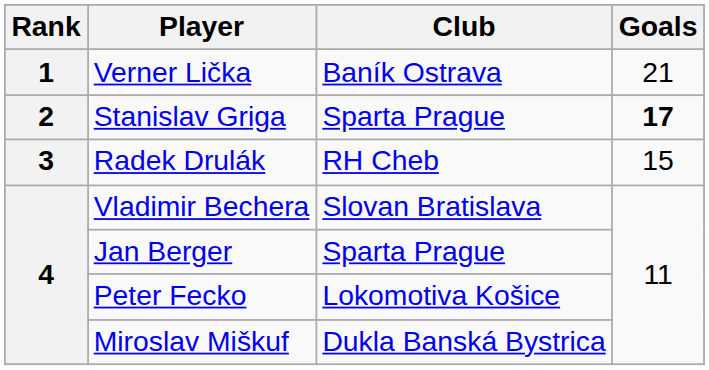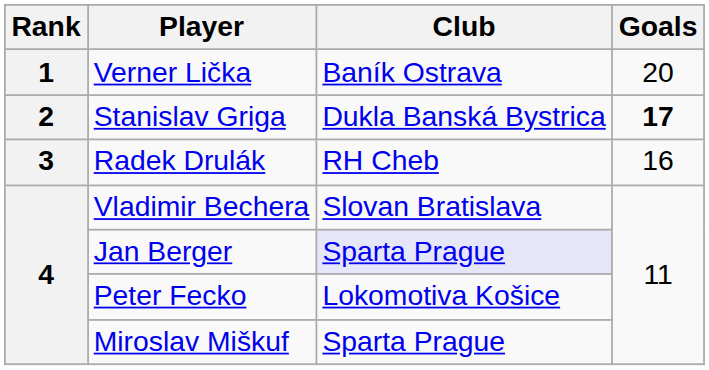 <table class="wikitable" style="text-align:center">
 <tr>
 <th>Rank</th>
 <th>Player</th>
 <th>Club</th>
 <th>Goals</th>
 </tr>
 <tr>
 <th>1</th>
 <td align="left"> <a href='#'>Verner Lička</a></td>
 <td align="left"><a href='#'>Baník Ostrava</a></td>
-<td>21</td>
+<td>20</td>
 </tr>
 <tr>
 <th>2</th>
 <td align="left"> <a href='#'>Stanislav Griga</a></td>
-<td align="left"><a href='#'>Sparta Prague</a></td>
+<td align="left"><a href='#'>Dukla Banská Bystrica</a></td>
 <td><strong>17</strong></td>
 </tr>
 <tr>
 <th>3</th>
 <td align="left"> <a href='#'>Radek Drulák</a></td>
 <td align="left"><a href='#'>RH Cheb</a></td>
-<td>15</td>
+<td>16</td>
 </tr>
 <tr>
 <th rowspan="4">4</th>
 <td align="left"> <a href='#'>Vladimir Bechera</a></td>
 <td align="left"><a href='#'>Slovan Bratislava</a></td>
 <td rowspan="4">11</td>
 </tr>
 <tr>
 <td align="left"> <a href='#'>Jan Berger</a></td>
-<td align="left"><a href='#'>Sparta Prague</a></td>
+<td align="left" style="background: lavender;"><a href='#'>Sparta Prague</a></td>
 </tr>
 <tr>
 <td align="left"> <a href='#'>Peter Fecko</a></td>
 <td align="left"><a href='#'>Lokomotiva Košice</a></td>
 </tr>
 <tr>
 <td align="left"> <a href='#'>Miroslav Miškuf</a></td>
-<td align="left"><a href='#'>Dukla Banská Bystrica</a></td>
+<td align="left"><a href='#'>Sparta Prague</a></td>
 </tr>
 </table>
